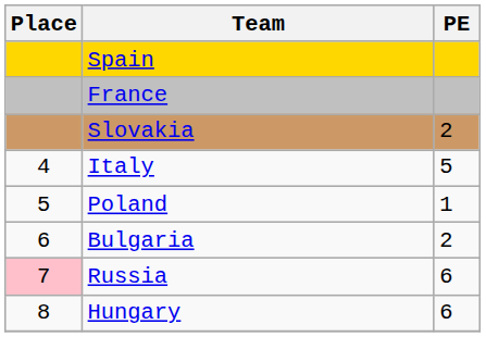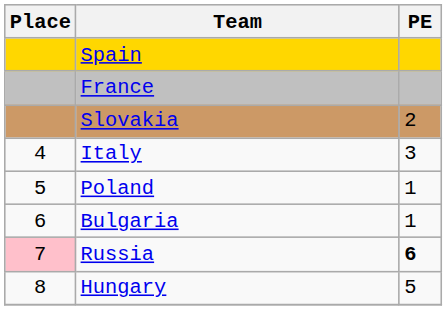 <table class="wikitable">
 <tr>
 <th>Place</th>
 <th width=200>Team</th>
 <th width=20>PE</th>
 </tr>
 <tr bgcolor=gold>
 <td align=center></td>
 <td> <a href='#'>Spain</a></td>
 <td></td>
 </tr>
 <tr bgcolor=silver>
 <td align=center></td>
 <td> <a href='#'>France</a></td>
 <td></td>
 </tr>
 <tr bgcolor=cc9966>
 <td align=center></td>
 <td> <a href='#'>Slovakia</a></td>
 <td>2</td>
 </tr>
 <tr>
 <td align=center>4</td>
 <td> <a href='#'>Italy</a></td>
-<td>5</td>
+<td>3</td>
 </tr>
 <tr>
 <td align=center>5</td>
 <td> <a href='#'>Poland</a></td>
 <td>1</td>
 </tr>
 <tr>
 <td align=center>6</td>
 <td> <a href='#'>Bulgaria</a></td>
-<td>2</td>
+<td>1</td>
 </tr>
 <tr>
 <td align=center style="background: pink;">7</td>
 <td> <a href='#'>Russia</a></td>
-<td>6</td>
+<td><strong>6</strong></td>
 </tr>
 <tr>
 <td align=center>8</td>
 <td> <a href='#'>Hungary</a></td>
-<td>6</td>
+<td>5</td>
 </tr>
 <tr>
 </tr>
 </table>
